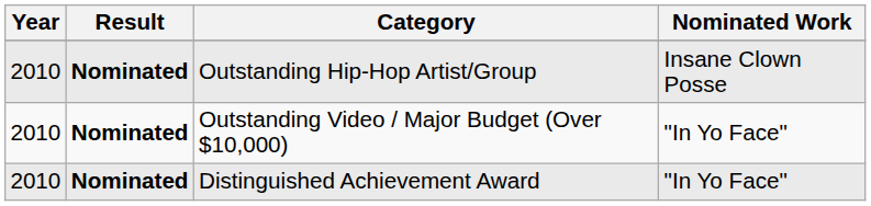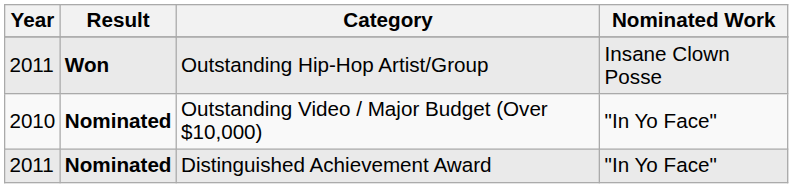 <table class="wikitable">
 <tr>
 <th>Year</th>
 <th>Result</th>
 <th>Category</th>
 <th>Nominated Work</th>
 </tr>
 <tr>
 </tr>
 <tr style="background-color: #EAEAEA;">
-<td>2010</td>
-<td><strong>Nominated</strong></td>
+<td>2011</td>
+<td><strong>Won</strong></td>
 <td>Outstanding Hip-Hop Artist/Group</td>
 <td>Insane Clown Posse</td>
 </tr>
 <tr>
 <td>2010</td>
 <td><strong>Nominated</strong></td>
 <td>Outstanding Video / Major Budget (Over $10,000)</td>
 <td>"In Yo Face"</td>
 </tr>
 <tr style="background-color: #EAEAEA;">
-<td>2010</td>
+<td>2011</td>
 <td><strong>Nominated</strong></td>
 <td>Distinguished Achievement Award</td>
 <td>"In Yo Face"</td>
 </tr>
 </table>
